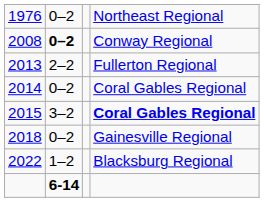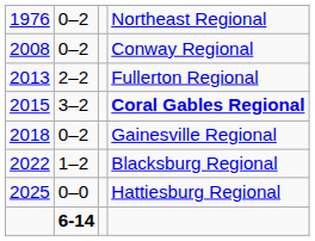 <table class="wikitable">
 <tr>
 <td><a href='#'>1976</a></td>
 <td>0–2</td>
 <td></td>
 <td><a href='#'>Northeast Regional</a></td>
 </tr>
 <tr>
 <td><a href='#'>2008</a></td>
-<td><strong>0–2</strong></td>
+<td>0–2</td>
 <td></td>
 <td><a href='#'>Conway Regional</a></td>
 </tr>
 <tr>
 <td><a href='#'>2013</a></td>
 <td>2–2</td>
 <td></td>
 <td><a href='#'>Fullerton Regional</a></td>
-</tr>
-<tr>
-<td><a href='#'>2014</a></td>
-<td>0–2</td>
-<td></td>
-<td><a href='#'>Coral Gables Regional</a></td>
 </tr>
 <tr>
 <td><a href='#'>2015</a></td>
 <td>3–2</td>
 <td></td>
 <td><strong><a href='#'>Coral Gables Regional</a></strong></td>
 </tr>
 <tr>
 <td><a href='#'>2018</a></td>
 <td>0–2</td>
 <td></td>
 <td><a href='#'>Gainesville Regional</a></td>
 </tr>
 <tr>
 <td><a href='#'>2022</a></td>
 <td>1–2</td>
 <td></td>
 <td><a href='#'>Blacksburg Regional</a></td>
 </tr>
 <tr>
+<td><a href='#'>2025</a></td>
+<td>0–0</td>
+<td></td>
+<td><a href='#'>Hattiesburg Regional</a></td>
+</tr>
+<tr>
 <td></td>
 <td><strong>6-14</strong></td>
 <td><strong></strong></td>
 <td></td>
 </tr>
 </table>
